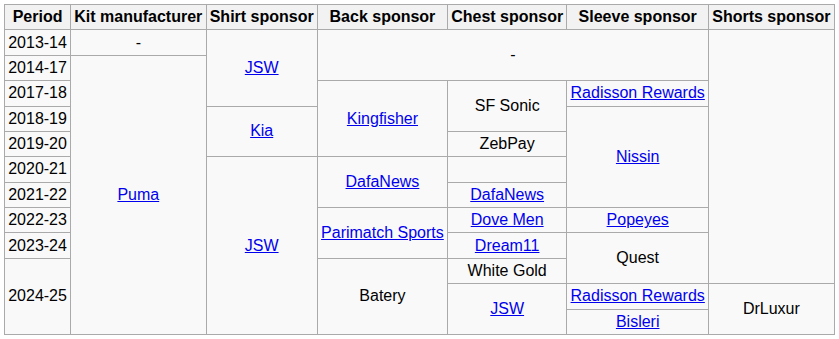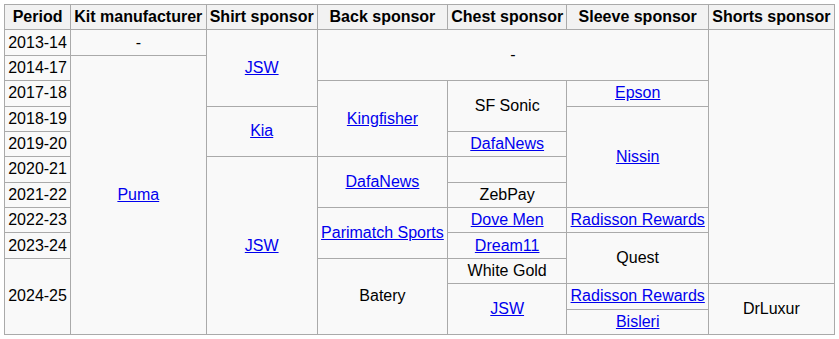 <table class="wikitable" style="text-align:center;margin-left:1em;float:center">
 <tr>
 <th>Period</th>
 <th>Kit manufacturer</th>
 <th>Shirt sponsor</th>
 <th>Back sponsor</th>
 <th>Chest sponsor</th>
 <th>Sleeve sponsor</th>
 <th>Shorts sponsor</th>
 </tr>
 <tr>
 <td>2013-14</td>
 <td>-</td>
 <td rowspan="3"><a href='#'>JSW</a></td>
 <td rowspan="2" colspan="3">-</td>
 <td rowspan="10"></td>
 </tr>
 <tr>
 <td>2014-17</td>
 <td rowspan="11"><a href='#'>Puma</a></td>
 </tr>
 <tr>
 <td>2017-18</td>
 <td rowspan="3"><a href='#'>Kingfisher</a></td>
 <td rowspan="2">SF Sonic</td>
-<td><a href='#'>Radisson Rewards</a></td>
+<td><a href='#'>Epson</a></td>
 </tr>
 <tr>
 <td>2018-19</td>
 <td rowspan="2"><a href='#'>Kia</a></td>
 <td rowspan="4"><a href='#'>Nissin</a></td>
 </tr>
 <tr>
 <td>2019-20</td>
-<td>ZebPay</td>
+<td><a href='#'>DafaNews</a></td>
 </tr>
 <tr>
 <td>2020-21</td>
 <td rowspan="8"><a href='#'>JSW</a></td>
 <td rowspan="2"><a href='#'>DafaNews</a></td>
 <td></td>
 </tr>
 <tr>
 <td>2021-22</td>
-<td><a href='#'>DafaNews</a></td>
+<td>ZebPay</td>
 </tr>
 <tr>
 <td>2022-23</td>
 <td rowspan="2"><a href='#'>Parimatch Sports</a></td>
 <td><a href='#'>Dove Men</a></td>
-<td><a href='#'>Popeyes</a></td>
+<td><a href='#'>Radisson Rewards</a></td>
 </tr>
 <tr>
 <td>2023-24</td>
 <td><a href='#'>Dream11</a></td>
 <td rowspan="2">Quest</td>
 </tr>
 <tr>
 <td rowspan="3">2024-25</td>
 <td rowspan="3">Batery</td>
 <td>White Gold</td>
 </tr>
 <tr>
 <td rowspan="2"><a href='#'>JSW</a></td>
 <td><a href='#'>Radisson Rewards</a></td>
 <td rowspan="2">DrLuxur</td>
 </tr>
 <tr>
 <td><a href='#'>Bisleri</a></td>
 </tr>
 </table>
